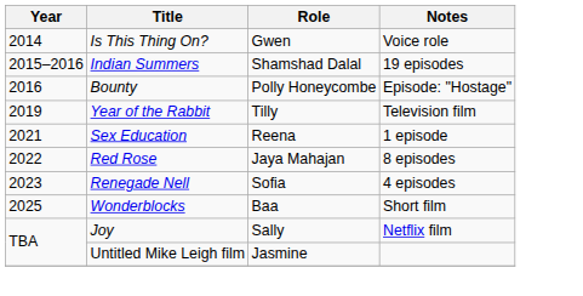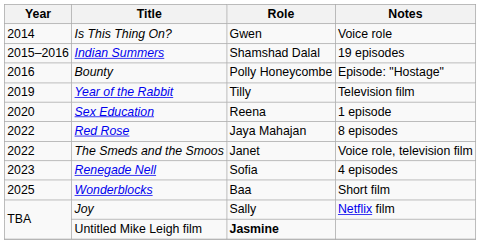 <table class="wikitable sortable">
 <tr>
 <th>Year</th>
 <th>Title</th>
 <th>Role</th>
 <th class="unsortable">Notes</th>
 </tr>
 <tr>
 <td>2014</td>
 <td><em>Is This Thing On?</em></td>
 <td>Gwen</td>
 <td>Voice role</td>
 </tr>
 <tr>
 <td>2015–2016</td>
 <td><em><a href='#'>Indian Summers</a></em></td>
 <td>Shamshad Dalal</td>
 <td>19 episodes</td>
 </tr>
 <tr>
 <td>2016</td>
 <td><em>Bounty</em></td>
 <td>Polly Honeycombe</td>
 <td>Episode: "Hostage"</td>
 </tr>
 <tr>
 <td>2019</td>
 <td><em><a href='#'>Year of the Rabbit</a></em></td>
 <td>Tilly</td>
 <td>Television film</td>
 </tr>
 <tr>
-<td>2021</td>
+<td>2020</td>
 <td><em><a href='#'>Sex Education</a></em></td>
 <td>Reena</td>
 <td>1 episode</td>
 </tr>
 <tr>
 <td>2022</td>
 <td><em><a href='#'>Red Rose</a></em></td>
 <td>Jaya Mahajan</td>
 <td>8 episodes</td>
+</tr>
+<tr>
+<td>2022</td>
+<td><em>The Smeds and the Smoos</em></td>
+<td>Janet</td>
+<td>Voice role, television film</td>
 </tr>
 <tr>
 <td>2023</td>
 <td><em><a href='#'>Renegade Nell</a></em></td>
 <td>Sofia</td>
 <td>4 episodes</td>
 </tr>
 <tr>
 <td>2025</td>
 <td><em><a href='#'>Wonderblocks</a></em></td>
 <td>Baa</td>
 <td>Short film</td>
 </tr>
 <tr>
 <td rowspan="2">TBA</td>
 <td><em>Joy</em></td>
 <td>Sally</td>
 <td><a href='#'>Netflix</a> film</td>
 </tr>
 <tr>
 <td>Untitled Mike Leigh film</td>
-<td>Jasmine</td>
+<td><strong>Jasmine</strong></td>
 <td></td>
 </tr>
 <tr>
 </tr>
 </table>
